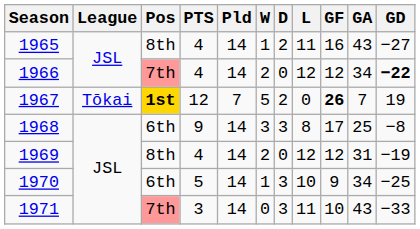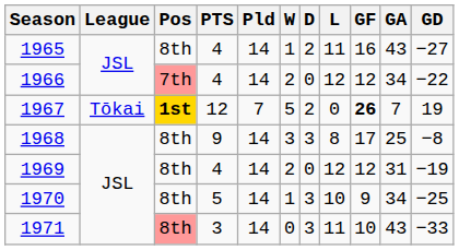 <table class="wikitable" style="text-align: center;">
 <tr>
 <th>Season</th>
 <th>League</th>
 <th>Pos</th>
 <th>PTS</th>
 <th>Pld</th>
 <th>W</th>
 <th>D</th>
 <th>L</th>
 <th>GF</th>
 <th>GA</th>
 <th>GD</th>
 </tr>
 <tr>
 <td><a href='#'>1965</a></td>
 <td rowspan="2"><a href='#'>JSL</a></td>
 <td>8th</td>
 <td>4</td>
 <td>14</td>
 <td>1</td>
 <td>2</td>
 <td>11</td>
 <td>16</td>
 <td>43</td>
 <td>−27</td>
 </tr>
 <tr>
 <td><a href='#'>1966</a></td>
 <td bgcolor=#ff9999>7th</td>
 <td>4</td>
 <td>14</td>
 <td>2</td>
 <td>0</td>
 <td>12</td>
 <td>12</td>
 <td>34</td>
-<td><strong>−22</strong></td>
+<td>−22</td>
 </tr>
 <tr>
 <td><a href='#'>1967</a></td>
 <td><a href='#'>Tōkai</a></td>
 <td bgcolor=gold><strong>1st</strong></td>
 <td>12</td>
 <td>7</td>
 <td>5</td>
 <td>2</td>
 <td>0</td>
 <td><strong>26</strong></td>
 <td>7</td>
 <td>19</td>
 </tr>
 <tr>
 <td><a href='#'>1968</a></td>
 <td rowspan="4">JSL</td>
-<td>6th</td>
+<td>8th</td>
 <td>9</td>
 <td>14</td>
 <td>3</td>
 <td>3</td>
 <td>8</td>
 <td>17</td>
 <td>25</td>
 <td>−8</td>
 </tr>
 <tr>
 <td><a href='#'>1969</a></td>
 <td>8th</td>
 <td>4</td>
 <td>14</td>
 <td>2</td>
 <td>0</td>
 <td>12</td>
 <td>12</td>
 <td>31</td>
 <td>−19</td>
 </tr>
 <tr>
 <td><a href='#'>1970</a></td>
-<td>6th</td>
+<td>8th</td>
 <td>5</td>
 <td>14</td>
 <td>1</td>
 <td>3</td>
 <td>10</td>
 <td>9</td>
 <td>34</td>
 <td>−25</td>
 </tr>
 <tr>
 <td><a href='#'>1971</a></td>
-<td bgcolor=#ff9999>7th</td>
+<td bgcolor=#ff9999>8th</td>
 <td>3</td>
 <td>14</td>
 <td>0</td>
 <td>3</td>
 <td>11</td>
 <td>10</td>
 <td>43</td>
 <td>−33</td>
 </tr>
 </table>
